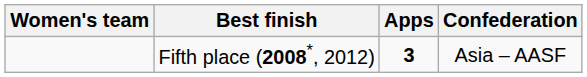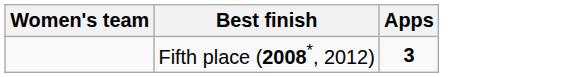 <table class="wikitable" style="text-align: center; font-size: 90%; margin-left: 1em;">
 <tr>
 <th>Women's team</th>
 <th>Best finish</th>
 <th>Apps</th>
-<th>Confederation</th>
 </tr>
 <tr>
 <td style="text-align: left;"></td>
 <td style="text-align: left;">Fifth place (<strong>2008</strong><sup>*</sup>, 2012)</td>
 <td><strong>3</strong></td>
-<td>Asia – AASF</td>
 </tr>
 </table>
